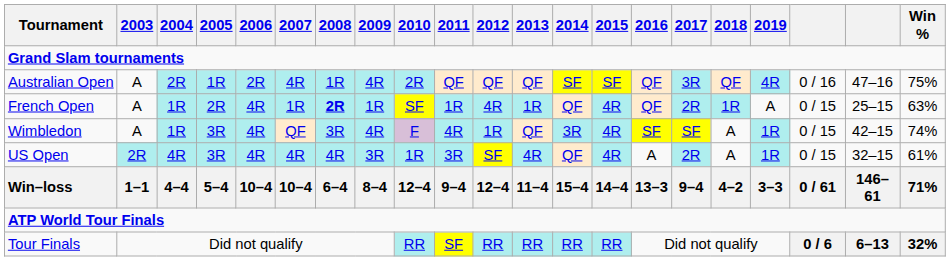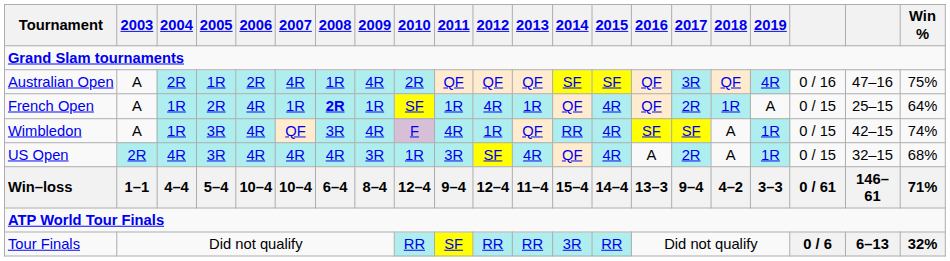 <table class=wikitable style=text-align:center;font-size:96%>
 <tr>
 <th>Tournament</th>
 <th><a href='#'>2003</a></th>
 <th><a href='#'>2004</a></th>
 <th><a href='#'>2005</a></th>
 <th><a href='#'>2006</a></th>
 <th><a href='#'>2007</a></th>
 <th><a href='#'>2008</a></th>
 <th><a href='#'>2009</a></th>
 <th><a href='#'>2010</a></th>
 <th><a href='#'>2011</a></th>
 <th><a href='#'>2012</a></th>
 <th><a href='#'>2013</a></th>
 <th><a href='#'>2014</a></th>
 <th><a href='#'>2015</a></th>
 <th><a href='#'>2016</a></th>
 <th><a href='#'>2017</a></th>
 <th><a href='#'>2018</a></th>
 <th><a href='#'>2019</a></th>
 <th width=50></th>
 <th width=50></th>
 <th width=40>Win %</th>
 </tr>
 <tr>
 <td colspan="24" style="text-align:left;"><a href='#'><strong>Grand Slam tournaments</strong></a></td>
 </tr>
 <tr>
 <td align=left><a href='#'>Australian Open</a></td>
 <td>A</td>
 <td bgcolor=afeeee><a href='#'>2R</a></td>
 <td bgcolor=afeeee><a href='#'>1R</a></td>
 <td bgcolor=afeeee><a href='#'>2R</a></td>
 <td bgcolor=afeeee><a href='#'>4R</a></td>
 <td bgcolor=afeeee><a href='#'>1R</a></td>
 <td bgcolor=afeeee><a href='#'>4R</a></td>
 <td bgcolor=afeeee><a href='#'>2R</a></td>
 <td bgcolor=ffebcd><a href='#'>QF</a></td>
 <td bgcolor=ffebcd><a href='#'>QF</a></td>
 <td bgcolor=ffebcd><a href='#'>QF</a></td>
 <td style="background:yellow;"><a href='#'>SF</a></td>
 <td style="background:yellow;"><a href='#'>SF</a></td>
 <td bgcolor=ffebcd><a href='#'>QF</a></td>
 <td bgcolor=afeeee><a href='#'>3R</a></td>
 <td bgcolor=ffebcd><a href='#'>QF</a></td>
 <td bgcolor=afeeee><a href='#'>4R</a></td>
 <td>0 / 16</td>
 <td>47–16</td>
 <td>75%</td>
 </tr>
 <tr>
 <td align=left><a href='#'>French Open</a></td>
 <td>A</td>
 <td bgcolor=afeeee><a href='#'>1R</a></td>
 <td bgcolor=afeeee><a href='#'>2R</a></td>
 <td bgcolor=afeeee><a href='#'>4R</a></td>
 <td bgcolor=afeeee><a href='#'>1R</a></td>
 <td bgcolor=afeeee><strong><a href='#'>2R</a></strong></td>
 <td bgcolor=afeeee><a href='#'>1R</a></td>
 <td style="background:yellow;"><a href='#'>SF</a></td>
 <td bgcolor=afeeee><a href='#'>1R</a></td>
 <td bgcolor=afeeee><a href='#'>4R</a></td>
 <td bgcolor=afeeee><a href='#'>1R</a></td>
 <td bgcolor=ffebcd><a href='#'>QF</a></td>
 <td bgcolor=afeeee><a href='#'>4R</a></td>
 <td bgcolor=ffebcd><a href='#'>QF</a></td>
 <td bgcolor=afeeee><a href='#'>2R</a></td>
 <td bgcolor=afeeee><a href='#'>1R</a></td>
 <td>A</td>
 <td>0 / 15</td>
 <td>25–15</td>
-<td>63%</td>
+<td>64%</td>
 </tr>
 <tr>
 <td align=left><a href='#'>Wimbledon</a></td>
 <td>A</td>
 <td bgcolor=afeeee><a href='#'>1R</a></td>
 <td bgcolor=afeeee><a href='#'>3R</a></td>
 <td bgcolor=afeeee><a href='#'>4R</a></td>
 <td bgcolor=ffebcd><a href='#'>QF</a></td>
 <td bgcolor=afeeee><a href='#'>3R</a></td>
 <td bgcolor=afeeee><a href='#'>4R</a></td>
 <td style="background:thistle;"><a href='#'>F</a></td>
 <td bgcolor=afeeee><a href='#'>4R</a></td>
 <td bgcolor=afeeee><a href='#'>1R</a></td>
 <td bgcolor=ffebcd><a href='#'>QF</a></td>
-<td bgcolor=afeeee><a href='#'>3R</a></td>
+<td bgcolor=afeeee><a href='#'>RR</a></td>
 <td bgcolor=afeeee><a href='#'>4R</a></td>
 <td bgcolor=yellow><a href='#'>SF</a></td>
 <td bgcolor=yellow><a href='#'>SF</a></td>
 <td>A</td>
 <td bgcolor=afeeee><a href='#'>1R</a></td>
 <td>0 / 15</td>
 <td>42–15</td>
 <td>74%</td>
 </tr>
 <tr>
 <td align=left><a href='#'>US Open</a></td>
 <td bgcolor=afeeee><a href='#'>2R</a></td>
 <td bgcolor=afeeee><a href='#'>4R</a></td>
 <td bgcolor=afeeee><a href='#'>3R</a></td>
 <td bgcolor=afeeee><a href='#'>4R</a></td>
 <td bgcolor=afeeee><a href='#'>4R</a></td>
 <td bgcolor=afeeee><a href='#'>4R</a></td>
 <td bgcolor=afeeee><a href='#'>3R</a></td>
 <td bgcolor=afeeee><a href='#'>1R</a></td>
 <td bgcolor=afeeee><a href='#'>3R</a></td>
 <td style="background:yellow;"><a href='#'>SF</a></td>
 <td bgcolor=afeeee><a href='#'>4R</a></td>
 <td bgcolor=ffebcd><a href='#'>QF</a></td>
 <td bgcolor=afeeee><a href='#'>4R</a></td>
 <td>A</td>
 <td bgcolor=afeeee><a href='#'>2R</a></td>
 <td>A</td>
 <td bgcolor=afeeee><a href='#'>1R</a></td>
 <td>0 / 15</td>
 <td>32–15</td>
-<td>61%</td>
+<td>68%</td>
 </tr>
 <tr>
 <th style=text-align:left>Win–loss</th>
 <th>1–1</th>
 <th>4–4</th>
 <th>5–4</th>
 <th>10–4</th>
 <th>10–4</th>
 <th>6–4</th>
 <th>8–4</th>
 <th>12–4</th>
 <th>9–4</th>
 <th>12–4</th>
 <th>11–4</th>
 <th>15–4</th>
 <th>14–4</th>
 <th>13–3</th>
 <th>9–4</th>
 <th>4–2</th>
 <th>3–3</th>
 <th>0 / 61</th>
 <th>146–61</th>
 <th>71%</th>
 </tr>
 <tr>
 <td colspan="23" style="text-align:left"><strong><a href='#'>ATP World Tour Finals</a></strong></td>
 </tr>
 <tr>
 <td align=left><a href='#'>Tour Finals</a></td>
 <td colspan=7>Did not qualify</td>
 <td bgcolor=afeeee><a href='#'>RR</a></td>
 <td style="background:yellow;"><a href='#'>SF</a></td>
 <td bgcolor=afeeee><a href='#'>RR</a></td>
 <td bgcolor=afeeee><a href='#'>RR</a></td>
-<td bgcolor=afeeee><a href='#'>RR</a></td>
+<td bgcolor=afeeee><a href='#'>3R</a></td>
 <td bgcolor=afeeee><a href='#'>RR</a></td>
 <td colspan=4>Did not qualify</td>
 <th>0 / 6</th>
 <th>6–13</th>
 <th>32%</th>
 </tr>
 </table>
